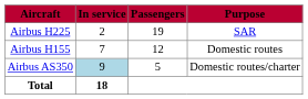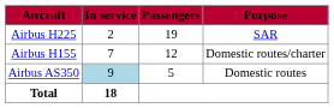 <table class="toccolours" border="1" cellpadding="3" style="border-collapse:collapse;text-align:center;margin: 1em auto;">
 <tr style="background:#ba0032;">
 <td><strong><span>Aircraft</span></strong></td>
 <td><strong><span>In service</span></strong></td>
 <td><strong><span>Passengers</span></strong></td>
 <td><strong><span>Purpose</span></strong></td>
 </tr>
 <tr>
 <td><a href='#'>Airbus H225</a></td>
 <td>2</td>
 <td>19</td>
 <td><a href='#'>SAR</a></td>
 </tr>
 <tr>
 <td><a href='#'>Airbus H155</a></td>
 <td>7</td>
 <td>12</td>
-<td>Domestic routes</td>
+<td>Domestic routes/charter</td>
 </tr>
 <tr>
 <td><a href='#'>Airbus AS350</a></td>
 <td style="background: lightblue;">9</td>
 <td>5</td>
-<td>Domestic routes/charter</td>
+<td>Domestic routes</td>
 </tr>
 <tr>
 <th>Total</th>
 <th>18</th>
 <th colspan="3"></th>
 </tr>
 </table>
